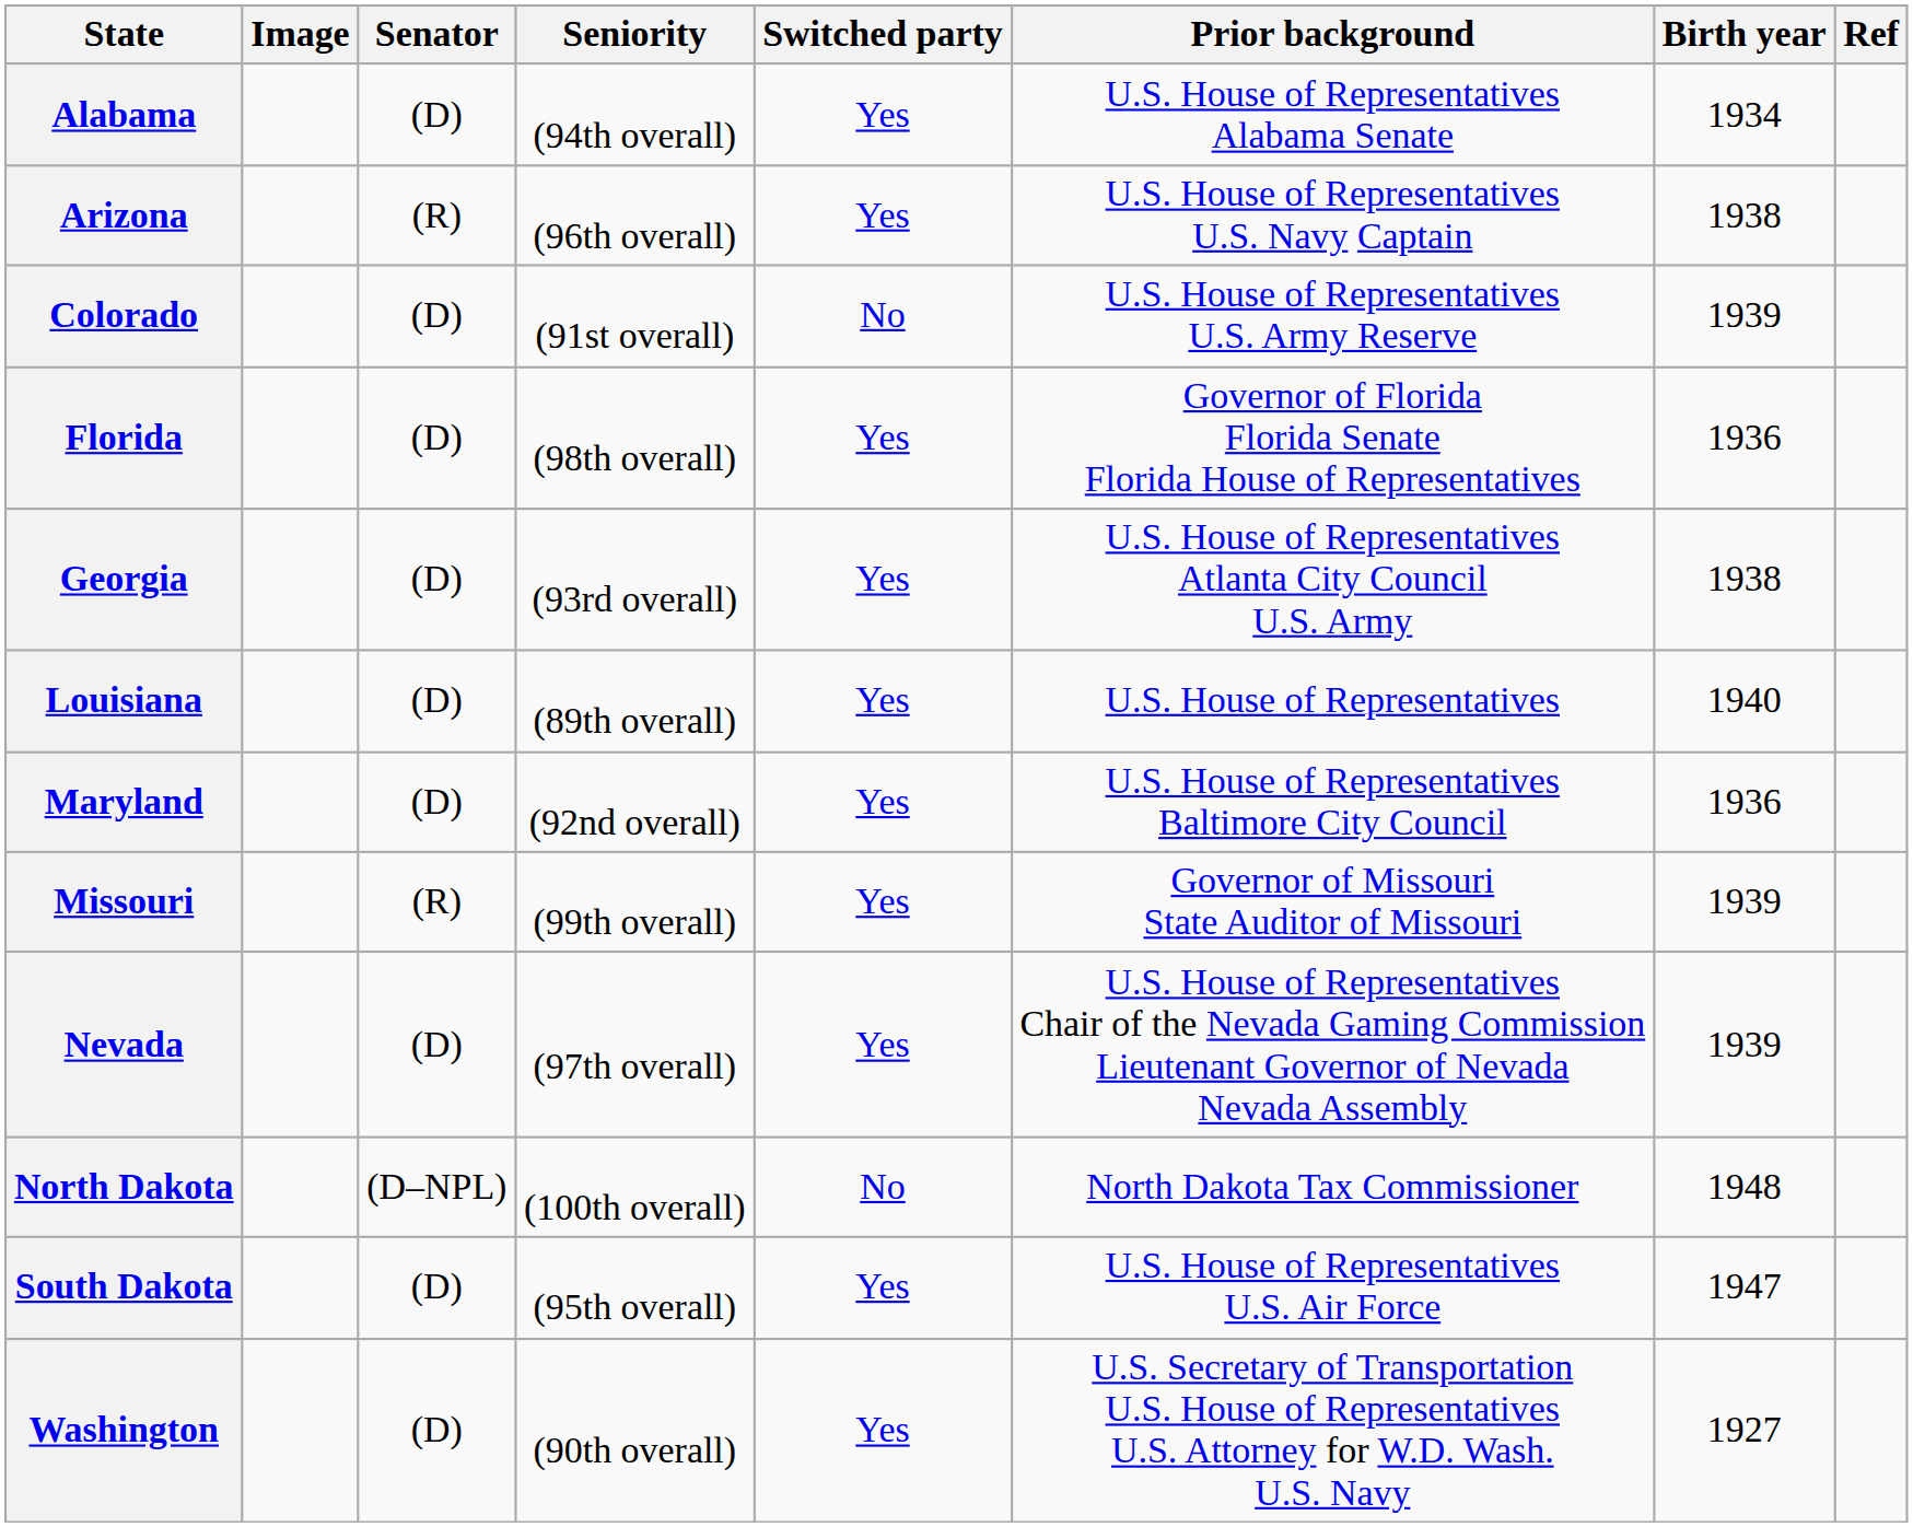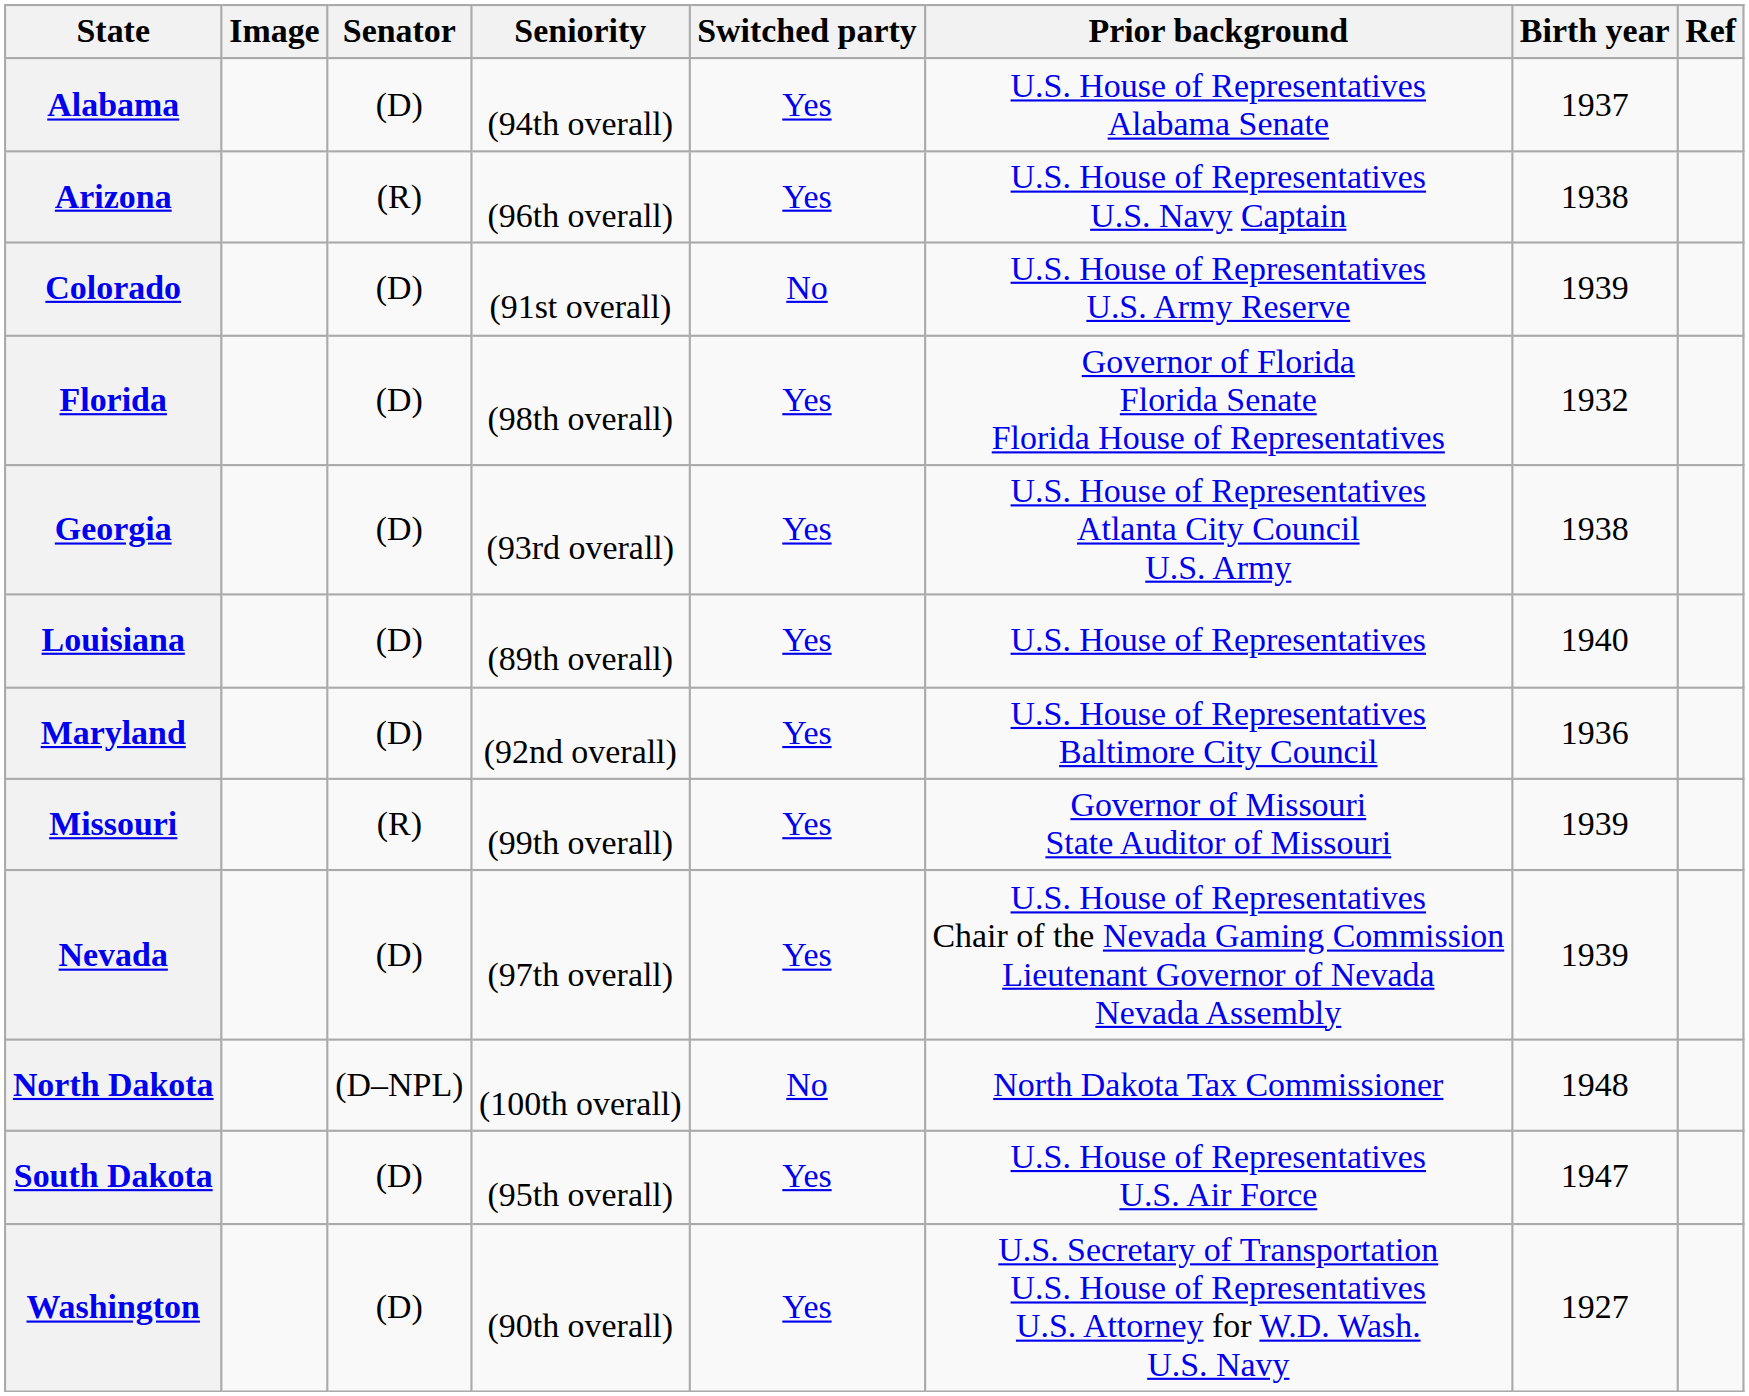 <table class="sortable wikitable" style="text-align:center">
 <tr>
 <th>State</th>
 <th>Image</th>
 <th>Senator</th>
 <th>Seniority</th>
 <th>Switched party</th>
 <th>Prior background</th>
 <th>Birth year</th>
 <th>Ref</th>
 </tr>
 <tr>
 <th><a href='#'>Alabama</a></th>
 <td></td>
 <td> (D)</td>
 <td><br>(94th overall)</td>
 <td><a href='#'>Yes</a><br></td>
 <td><a href='#'>U.S. House of Representatives</a><br><a href='#'>Alabama Senate</a></td>
-<td>1934</td>
+<td>1937</td>
 <td></td>
 </tr>
 <tr>
 <th><a href='#'>Arizona</a></th>
 <td></td>
 <td> (R)</td>
 <td><br>(96th overall)</td>
 <td><a href='#'>Yes</a><br></td>
 <td><a href='#'>U.S. House of Representatives</a><br><a href='#'>U.S. Navy</a> <a href='#'>Captain</a></td>
 <td>1938</td>
 <td></td>
 </tr>
 <tr>
 <th><a href='#'>Colorado</a></th>
 <td></td>
 <td> (D)</td>
 <td><br>(91st overall)</td>
 <td><a href='#'>No</a><br></td>
 <td><a href='#'>U.S. House of Representatives</a><br><a href='#'>U.S. Army Reserve</a></td>
 <td>1939</td>
 <td></td>
 </tr>
 <tr>
 <th><a href='#'>Florida</a></th>
 <td></td>
 <td> (D)</td>
 <td><br>(98th overall)</td>
 <td><a href='#'>Yes</a><br></td>
 <td><a href='#'>Governor of Florida</a><br><a href='#'>Florida Senate</a><br><a href='#'>Florida House of Representatives</a></td>
-<td>1936</td>
+<td>1932</td>
 <td></td>
 </tr>
 <tr>
 <th><a href='#'>Georgia</a></th>
 <td></td>
 <td> (D)</td>
 <td><br>(93rd overall)</td>
 <td><a href='#'>Yes</a><br></td>
 <td><a href='#'>U.S. House of Representatives</a><br><a href='#'>Atlanta City Council</a><br><a href='#'>U.S. Army</a></td>
 <td>1938</td>
 <td></td>
 </tr>
 <tr>
 <th><a href='#'>Louisiana</a></th>
 <td></td>
 <td> (D)</td>
 <td><br>(89th overall)</td>
 <td><a href='#'>Yes</a><br></td>
 <td><a href='#'>U.S. House of Representatives</a></td>
 <td>1940</td>
 <td></td>
 </tr>
 <tr>
 <th><a href='#'>Maryland</a></th>
 <td></td>
 <td> (D)</td>
 <td><br>(92nd overall)</td>
 <td><a href='#'>Yes</a><br></td>
 <td><a href='#'>U.S. House of Representatives</a><br><a href='#'>Baltimore City Council</a></td>
 <td>1936</td>
 <td></td>
 </tr>
 <tr>
 <th><a href='#'>Missouri</a></th>
 <td></td>
 <td> (R)</td>
 <td><br>(99th overall)</td>
 <td><a href='#'>Yes</a><br></td>
 <td><a href='#'>Governor of Missouri</a><br><a href='#'>State Auditor of Missouri</a></td>
 <td>1939</td>
 <td></td>
 </tr>
 <tr>
 <th><a href='#'>Nevada</a></th>
 <td></td>
 <td> (D)</td>
 <td><br>(97th overall)</td>
 <td><a href='#'>Yes</a><br></td>
 <td><a href='#'>U.S. House of Representatives</a><br>Chair of the <a href='#'>Nevada Gaming Commission</a><br><a href='#'>Lieutenant Governor of Nevada</a><br><a href='#'>Nevada Assembly</a></td>
 <td>1939</td>
 <td></td>
 </tr>
 <tr>
 <th><a href='#'>North Dakota</a></th>
 <td></td>
 <td> (D–NPL)</td>
 <td><br>(100th overall)</td>
 <td><a href='#'>No</a><br></td>
 <td><a href='#'>North Dakota Tax Commissioner</a></td>
 <td>1948</td>
 <td></td>
 </tr>
 <tr>
 <th><a href='#'>South Dakota</a></th>
 <td></td>
 <td> (D)</td>
 <td><br>(95th overall)</td>
 <td><a href='#'>Yes</a><br></td>
 <td><a href='#'>U.S. House of Representatives</a><br><a href='#'>U.S. Air Force</a></td>
 <td>1947</td>
 <td></td>
 </tr>
 <tr>
 <th><a href='#'>Washington</a></th>
 <td></td>
 <td> (D)</td>
 <td><br>(90th overall)</td>
 <td><a href='#'>Yes</a><br></td>
 <td><a href='#'>U.S. Secretary of Transportation</a><br><a href='#'>U.S. House of Representatives</a><br><a href='#'>U.S. Attorney</a> for <a href='#'>W.D. Wash.</a><br><a href='#'>U.S. Navy</a></td>
 <td>1927</td>
 <td></td>
 </tr>
 </table>
